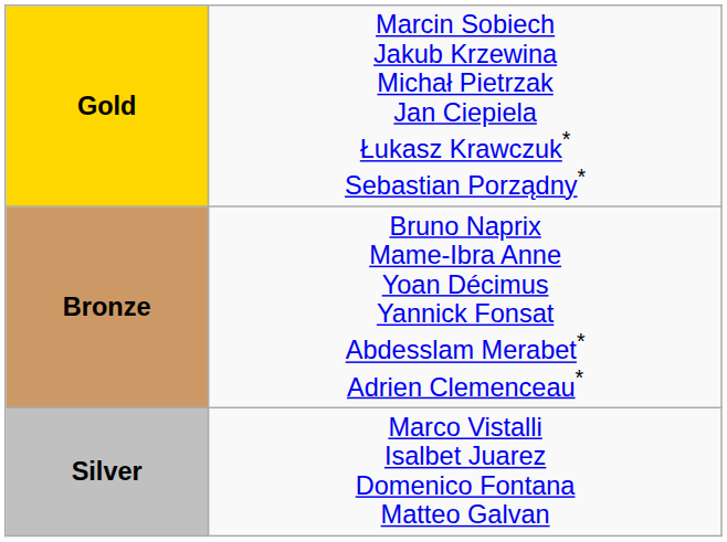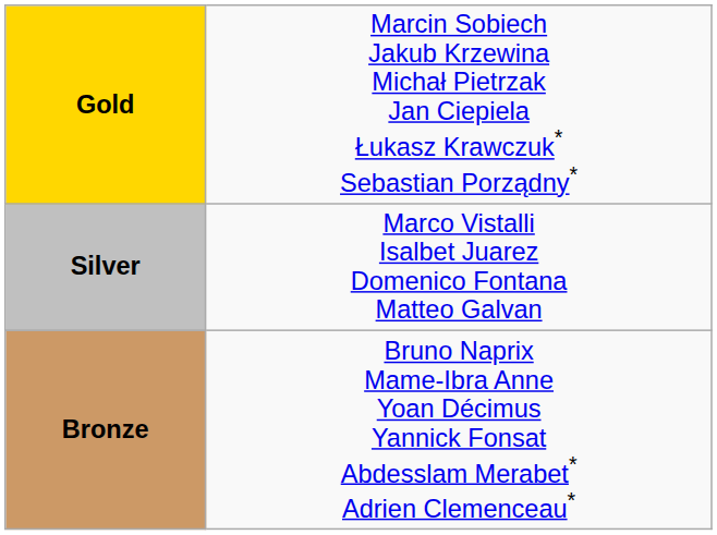 <table class="wikitable" style="text-align:center; " width="35%">
 <tr>
 <td bgcolor="gold"><strong>Gold</strong></td>
 <td><a href='#'>Marcin Sobiech</a><br><a href='#'>Jakub Krzewina</a><br><a href='#'>Michał Pietrzak</a><br><a href='#'>Jan Ciepiela</a><br><a href='#'>Łukasz Krawczuk</a><sup>*</sup><br><a href='#'>Sebastian Porządny</a><sup>*</sup><br>  <small><em></em></small></td>
 </tr>
 <tr>
+<td bgcolor="silver"><strong>Silver</strong></td>
+<td><a href='#'>Marco Vistalli</a><br><a href='#'>Isalbet Juarez</a><br><a href='#'>Domenico Fontana</a><br><a href='#'>Matteo Galvan</a><br>  <small><em></em></small></td>
+</tr>
+<tr>
 <td bgcolor="CC9966"><strong>Bronze</strong></td>
 <td><a href='#'>Bruno Naprix</a><br><a href='#'>Mame-Ibra Anne</a><br><a href='#'>Yoan Décimus</a><br><a href='#'>Yannick Fonsat</a><br><a href='#'>Abdesslam Merabet</a><sup>*</sup><br><a href='#'>Adrien Clemenceau</a><sup>*</sup><br>  <small><em></em></small></td>
 </tr>
-<tr>
-<td bgcolor="silver"><strong>Silver</strong></td>
-<td><a href='#'>Marco Vistalli</a><br><a href='#'>Isalbet Juarez</a><br><a href='#'>Domenico Fontana</a><br><a href='#'>Matteo Galvan</a><br>  <small><em></em></small></td>
-</tr>
 </table>
